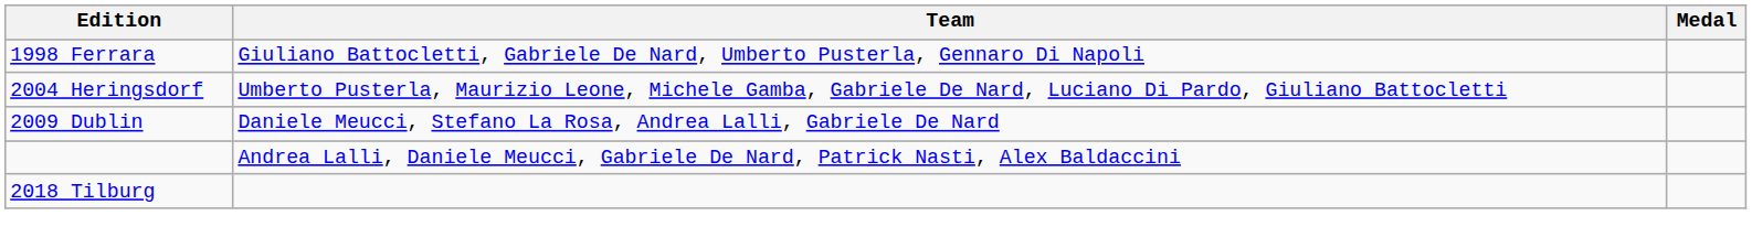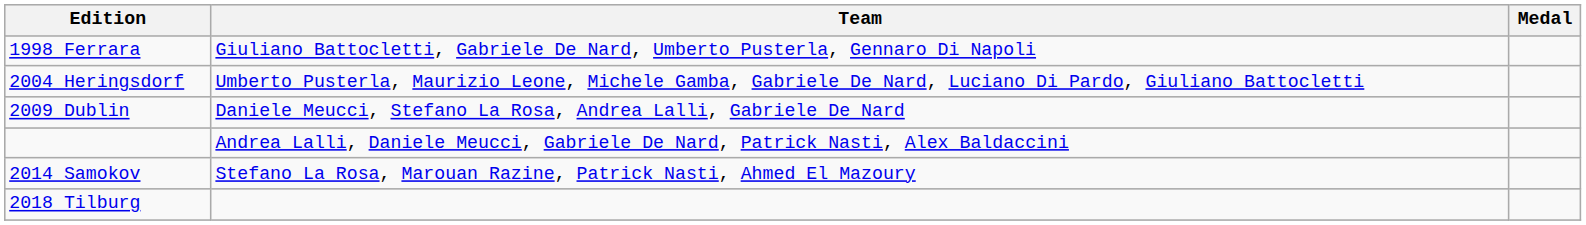 <table class="wikitable sortable" width=80% style="font-size:90%; text-align:left;">
 <tr>
 <th>Edition</th>
 <th>Team</th>
 <th>Medal</th>
 </tr>
 <tr>
 <td><a href='#'>1998 Ferrara</a></td>
 <td><a href='#'>Giuliano Battocletti</a>, <a href='#'>Gabriele De Nard</a>, <a href='#'>Umberto Pusterla</a>, <a href='#'>Gennaro Di Napoli</a></td>
 <td align=center></td>
 </tr>
 <tr>
 <td><a href='#'>2004 Heringsdorf</a></td>
 <td><a href='#'>Umberto Pusterla</a>, <a href='#'>Maurizio Leone</a>, <a href='#'>Michele Gamba</a>, <a href='#'>Gabriele De Nard</a>, <a href='#'>Luciano Di Pardo</a>, <a href='#'>Giuliano Battocletti</a></td>
 <td align=center></td>
 </tr>
 <tr>
 <td><a href='#'>2009 Dublin</a></td>
 <td><a href='#'>Daniele Meucci</a>, <a href='#'>Stefano La Rosa</a>, <a href='#'>Andrea Lalli</a>, <a href='#'>Gabriele De Nard</a></td>
 <td align=center></td>
 </tr>
 <tr>
 <td></td>
 <td><a href='#'>Andrea Lalli</a>, <a href='#'>Daniele Meucci</a>, <a href='#'>Gabriele De Nard</a>, <a href='#'>Patrick Nasti</a>, <a href='#'>Alex Baldaccini</a></td>
 <td align=center></td>
 </tr>
 <tr>
+<td><a href='#'>2014 Samokov</a></td>
+<td><a href='#'>Stefano La Rosa</a>, <a href='#'>Marouan Razine</a>, <a href='#'>Patrick Nasti</a>, <a href='#'>Ahmed El Mazoury</a></td>
+<td align=center></td>
+</tr>
+<tr>
 <td><a href='#'>2018 Tilburg</a></td>
 <td></td>
 <td align=center></td>
 </tr>
 </table>
